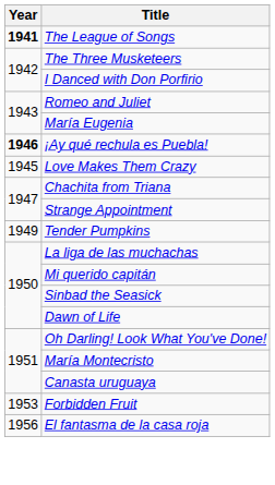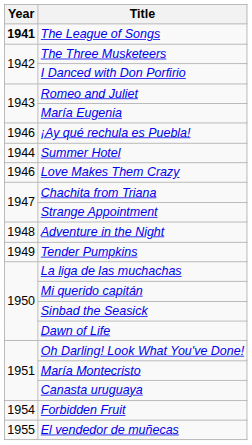 <table class="wikitable sortable">
 <tr>
 <th>Year</th>
 <th>Title</th>
 </tr>
 <tr>
 <td><strong>1941</strong></td>
 <td><em><a href='#'>The League of Songs</a></em></td>
 </tr>
 <tr>
 <td rowspan=2>1942</td>
 <td><em><a href='#'>The Three Musketeers</a></em></td>
 </tr>
 <tr>
 <td><em><a href='#'>I Danced with Don Porfirio</a></em></td>
 </tr>
 <tr>
 <td rowspan=2>1943</td>
 <td><em><a href='#'>Romeo and Juliet</a></em></td>
 </tr>
 <tr>
 <td><em><a href='#'>María Eugenia</a></em></td>
 </tr>
 <tr>
-<td><strong>1946</strong></td>
+<td>1946</td>
 <td><em><a href='#'>¡Ay qué rechula es Puebla!</a></em></td>
 </tr>
 <tr>
-<td>1945</td>
+<td>1944</td>
+<td><em><a href='#'>Summer Hotel</a></em></td>
+</tr>
+<tr>
+<td>1946</td>
 <td><em><a href='#'>Love Makes Them Crazy</a></em></td>
 </tr>
 <tr>
 <td rowspan=2>1947</td>
 <td><em><a href='#'>Chachita from Triana</a></em></td>
 </tr>
 <tr>
 <td><em><a href='#'>Strange Appointment</a></em></td>
+</tr>
+<tr>
+<td>1948</td>
+<td><em><a href='#'>Adventure in the Night</a></em></td>
 </tr>
 <tr>
 <td>1949</td>
 <td><em><a href='#'>Tender Pumpkins</a></em></td>
 </tr>
 <tr>
 <td rowspan=4>1950</td>
 <td><em><a href='#'>La liga de las muchachas</a></em></td>
 </tr>
 <tr>
 <td><em><a href='#'>Mi querido capitán</a></em></td>
 </tr>
 <tr>
 <td><em><a href='#'>Sinbad the Seasick</a></em></td>
 </tr>
 <tr>
 <td><em><a href='#'>Dawn of Life</a></em></td>
 </tr>
 <tr>
 <td rowspan=3>1951</td>
 <td><em><a href='#'>Oh Darling! Look What You've Done!</a></em></td>
 </tr>
 <tr>
 <td><em><a href='#'>María Montecristo</a></em></td>
 </tr>
 <tr>
 <td><em><a href='#'>Canasta uruguaya</a></em></td>
 </tr>
 <tr>
-<td>1953</td>
+<td>1954</td>
 <td><em><a href='#'>Forbidden Fruit</a></em></td>
 </tr>
 <tr>
-<td>1956</td>
-<td><em><a href='#'>El fantasma de la casa roja</a></em></td>
+<td>1955</td>
+<td><em><a href='#'>El vendedor de muñecas</a></em></td>
 </tr>
 </table>
